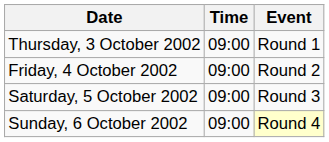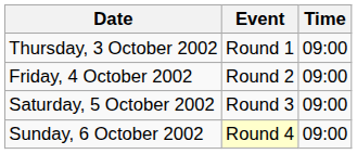 <table class = "wikitable">
 <tr>
 <th>Date</th>
+<th>Event</th>
 <th>Time</th>
-<th>Event</th>
 </tr>
 <tr>
 <td>Thursday, 3 October 2002</td>
+<td>Round 1</td>
 <td>09:00</td>
-<td>Round 1</td>
 </tr>
 <tr>
 <td>Friday, 4 October 2002</td>
+<td>Round 2</td>
 <td>09:00</td>
-<td>Round 2</td>
 </tr>
 <tr>
 <td>Saturday, 5 October 2002</td>
+<td>Round 3</td>
 <td>09:00</td>
-<td>Round 3</td>
 </tr>
 <tr>
 <td>Sunday, 6 October 2002</td>
+<td style="background:#ffffcc;">Round 4</td>
 <td>09:00</td>
-<td style="background:#ffffcc;">Round 4</td>
 </tr>
 </table>
